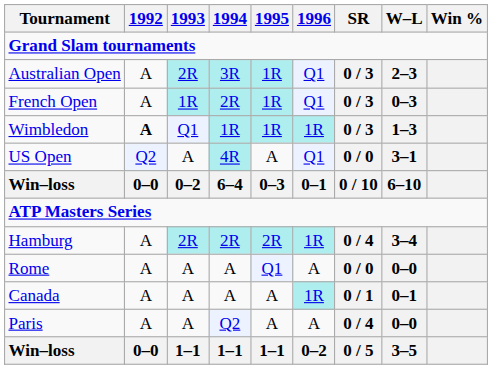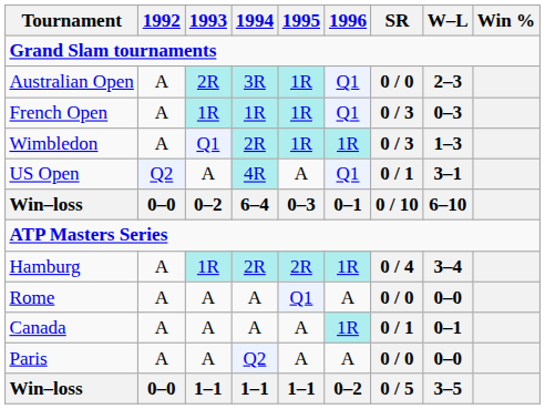 <table class=wikitable style=text-align:center;font-size:97%>
 <tr>
 <th>Tournament</th>
 <th><a href='#'>1992</a></th>
 <th><a href='#'>1993</a></th>
 <th><a href='#'>1994</a></th>
 <th><a href='#'>1995</a></th>
 <th><a href='#'>1996</a></th>
 <th>SR</th>
 <th>W–L</th>
 <th>Win %</th>
 </tr>
 <tr>
 <td colspan=23 align=left><strong><a href='#'>Grand Slam tournaments</a></strong></td>
 </tr>
 <tr>
 <td align=left><a href='#'>Australian Open</a></td>
 <td>A</td>
 <td bgcolor=afeeee><a href='#'>2R</a></td>
 <td bgcolor=afeeee><a href='#'>3R</a></td>
 <td bgcolor=afeeee><a href='#'>1R</a></td>
 <td bgcolor=ecf2ff><a href='#'>Q1</a></td>
-<th>0 / 3</th>
+<th>0 / 0</th>
 <th>2–3</th>
 <th></th>
 </tr>
 <tr>
 <td align=left><a href='#'>French Open</a></td>
 <td>A</td>
 <td bgcolor=afeeee><a href='#'>1R</a></td>
-<td bgcolor=afeeee><a href='#'>2R</a></td>
+<td bgcolor=afeeee><a href='#'>1R</a></td>
 <td bgcolor=afeeee><a href='#'>1R</a></td>
 <td bgcolor=ecf2ff><a href='#'>Q1</a></td>
 <th>0 / 3</th>
 <th>0–3</th>
 <th></th>
 </tr>
 <tr>
 <td align=left><a href='#'>Wimbledon</a></td>
-<td><strong>A</strong></td>
+<td>A</td>
 <td bgcolor=ecf2ff><a href='#'>Q1</a></td>
-<td bgcolor=afeeee><a href='#'>1R</a></td>
+<td bgcolor=afeeee><a href='#'>2R</a></td>
 <td bgcolor=afeeee><a href='#'>1R</a></td>
 <td bgcolor=afeeee><a href='#'>1R</a></td>
 <th>0 / 3</th>
 <th>1–3</th>
 <th></th>
 </tr>
 <tr>
 <td align=left><a href='#'>US Open</a></td>
 <td bgcolor=ecf2ff><a href='#'>Q2</a></td>
 <td>A</td>
 <td bgcolor=afeeee><a href='#'>4R</a></td>
 <td>A</td>
 <td bgcolor=ecf2ff><a href='#'>Q1</a></td>
-<th>0 / 0</th>
+<th>0 / 1</th>
 <th>3–1</th>
 <th></th>
 </tr>
 <tr>
 <th style=text-align:left>Win–loss</th>
 <th>0–0</th>
 <th>0–2</th>
 <th>6–4</th>
 <th>0–3</th>
 <th>0–1</th>
 <th>0 / 10</th>
 <th>6–10</th>
 <th></th>
 </tr>
 <tr>
 <td colspan=23 align=left><strong><a href='#'>ATP Masters Series</a></strong></td>
 </tr>
 <tr>
 <td align=left><a href='#'>Hamburg</a></td>
 <td>A</td>
-<td bgcolor=afeeee><a href='#'>2R</a></td>
+<td bgcolor=afeeee><a href='#'>1R</a></td>
 <td bgcolor=afeeee><a href='#'>2R</a></td>
 <td bgcolor=afeeee><a href='#'>2R</a></td>
 <td bgcolor=afeeee><a href='#'>1R</a></td>
 <th>0 / 4</th>
 <th>3–4</th>
 <th></th>
 </tr>
 <tr>
 <td align=left><a href='#'>Rome</a></td>
 <td>A</td>
 <td>A</td>
 <td>A</td>
 <td bgcolor=ecf2ff><a href='#'>Q1</a></td>
 <td>A</td>
 <th>0 / 0</th>
 <th>0–0</th>
 <th></th>
 </tr>
 <tr>
 <td align=left><a href='#'>Canada</a></td>
 <td>A</td>
 <td>A</td>
 <td>A</td>
 <td>A</td>
 <td bgcolor=afeeee><a href='#'>1R</a></td>
 <th>0 / 1</th>
 <th>0–1</th>
 <th></th>
 </tr>
 <tr>
 <td align=left><a href='#'>Paris</a></td>
 <td>A</td>
 <td>A</td>
 <td bgcolor=ecf2ff><a href='#'>Q2</a></td>
 <td>A</td>
 <td>A</td>
-<th>0 / 4</th>
+<th>0 / 0</th>
 <th>0–0</th>
 <th></th>
 </tr>
 <tr>
 <th style=text-align:left>Win–loss</th>
 <th>0–0</th>
 <th>1–1</th>
 <th>1–1</th>
 <th>1–1</th>
 <th>0–2</th>
 <th>0 / 5</th>
 <th>3–5</th>
 <th></th>
 </tr>
 </table>
